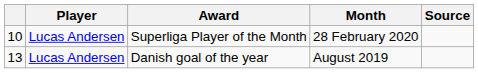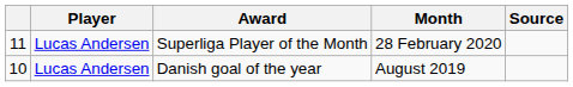 <table class="wikitable sortable" style="text-align:left; font-size:95%;">
 <tr>
 <th></th>
 <th>Player</th>
 <th>Award</th>
 <th>Month</th>
 <th>Source</th>
 </tr>
 <tr>
-<td rowspan="1" align=center>10</td>
+<td rowspan="1" align=center>11</td>
 <td rowspan="1"> <a href='#'>Lucas Andersen</a></td>
 <td>Superliga Player of the Month</td>
 <td>28 February 2020</td>
 <td></td>
 </tr>
 <tr>
-<td rowspan="1" align=center>13</td>
+<td rowspan="1" align=center>10</td>
 <td rowspan="1"> <a href='#'>Lucas Andersen</a></td>
 <td>Danish goal of the year</td>
 <td>August 2019</td>
 <td></td>
 </tr>
 </table>
